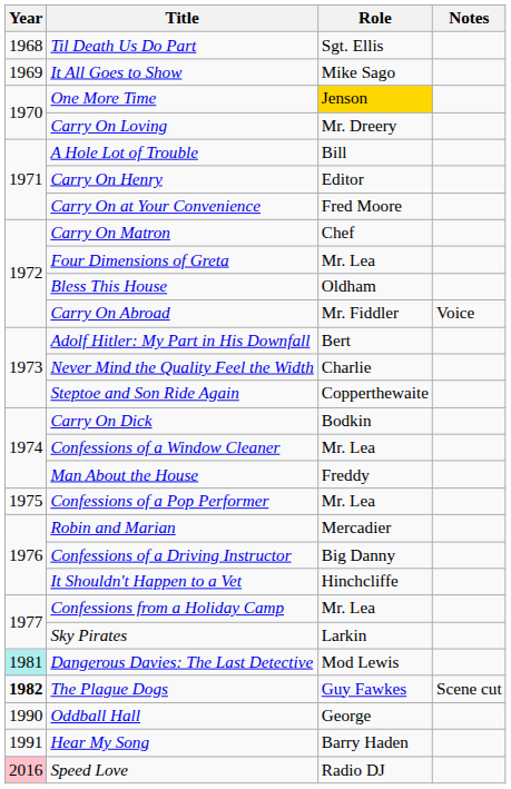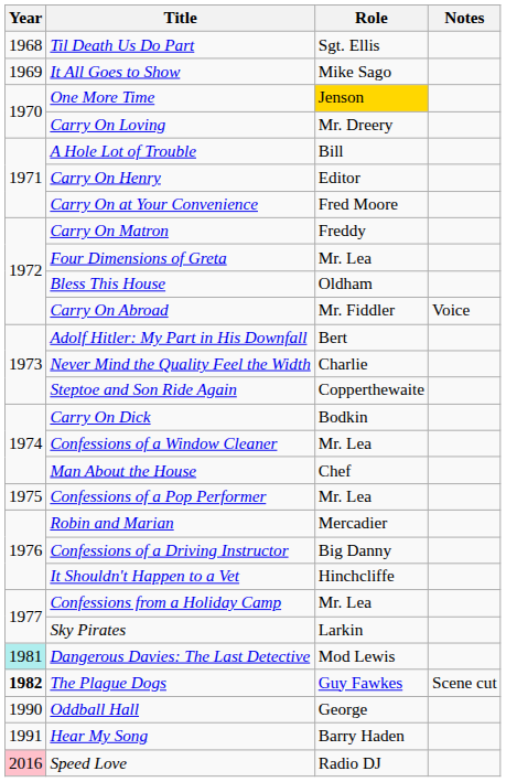 <table class="wikitable plainrwheaders">
 <tr>
 <th>Year</th>
 <th>Title</th>
 <th>Role</th>
 <th>Notes</th>
 </tr>
 <tr>
 <td>1968</td>
 <td><em><a href='#'>Til Death Us Do Part</a></em></td>
 <td>Sgt. Ellis</td>
 <td></td>
 </tr>
 <tr>
 <td>1969</td>
 <td><em><a href='#'>It All Goes to Show</a></em></td>
 <td>Mike Sago</td>
 <td></td>
 </tr>
 <tr>
 <td rowspan=2>1970</td>
 <td><em><a href='#'>One More Time</a></em></td>
 <td style="background: gold;">Jenson</td>
 <td></td>
 </tr>
 <tr>
 <td><em><a href='#'>Carry On Loving</a></em></td>
 <td>Mr. Dreery</td>
 <td></td>
 </tr>
 <tr>
 <td rowspan=3>1971</td>
 <td><em><a href='#'>A Hole Lot of Trouble</a></em></td>
 <td>Bill</td>
 <td></td>
 </tr>
 <tr>
 <td><em><a href='#'>Carry On Henry</a></em></td>
 <td>Editor</td>
 <td></td>
 </tr>
 <tr>
 <td><em><a href='#'>Carry On at Your Convenience</a></em></td>
 <td>Fred Moore</td>
 <td></td>
 </tr>
 <tr>
 <td rowspan=4>1972</td>
 <td><em><a href='#'>Carry On Matron</a></em></td>
-<td>Chef</td>
+<td>Freddy</td>
 <td></td>
 </tr>
 <tr>
 <td><em><a href='#'>Four Dimensions of Greta</a></em></td>
 <td>Mr. Lea</td>
 <td></td>
 </tr>
 <tr>
 <td><em><a href='#'>Bless This House</a></em></td>
 <td>Oldham</td>
 </tr>
 <tr>
 <td><em><a href='#'>Carry On Abroad</a></em></td>
 <td>Mr. Fiddler</td>
 <td>Voice</td>
 </tr>
 <tr>
 <td rowspan=3>1973</td>
 <td><em><a href='#'>Adolf Hitler: My Part in His Downfall</a></em></td>
 <td>Bert</td>
 <td></td>
 </tr>
 <tr>
 <td><em><a href='#'>Never Mind the Quality Feel the Width</a></em></td>
 <td>Charlie</td>
 <td></td>
 </tr>
 <tr>
 <td><em><a href='#'>Steptoe and Son Ride Again</a></em></td>
 <td>Copperthewaite</td>
 <td></td>
 </tr>
 <tr>
 <td rowspan=3>1974</td>
 <td><em><a href='#'>Carry On Dick</a></em></td>
 <td>Bodkin</td>
 <td></td>
 </tr>
 <tr>
 <td><em><a href='#'>Confessions of a Window Cleaner</a></em></td>
 <td>Mr. Lea</td>
 <td></td>
 </tr>
 <tr>
 <td><em><a href='#'>Man About the House</a></em></td>
-<td>Freddy</td>
+<td>Chef</td>
 <td></td>
 </tr>
 <tr>
 <td>1975</td>
 <td><em><a href='#'>Confessions of a Pop Performer</a></em></td>
 <td>Mr. Lea</td>
 <td></td>
 </tr>
 <tr>
 <td rowspan=3>1976</td>
 <td><em><a href='#'>Robin and Marian</a></em></td>
 <td>Mercadier</td>
 <td></td>
 </tr>
 <tr>
 <td><em><a href='#'>Confessions of a Driving Instructor</a></em></td>
 <td>Big Danny</td>
 <td></td>
 </tr>
 <tr>
 <td><em><a href='#'>It Shouldn't Happen to a Vet</a></em></td>
 <td>Hinchcliffe</td>
 <td></td>
 </tr>
 <tr>
 <td rowspan=2>1977</td>
 <td><em><a href='#'>Confessions from a Holiday Camp</a></em></td>
 <td>Mr. Lea</td>
 <td></td>
 </tr>
 <tr>
 <td><em>Sky Pirates</em></td>
 <td>Larkin</td>
 <td></td>
 </tr>
 <tr>
 <td style="background: paleturquoise;">1981</td>
 <td><em><a href='#'>Dangerous Davies: The Last Detective</a></em></td>
 <td>Mod Lewis</td>
 <td></td>
 </tr>
 <tr>
 <td><strong>1982</strong></td>
 <td><em><a href='#'>The Plague Dogs</a></em></td>
 <td><a href='#'>Guy Fawkes</a></td>
 <td>Scene cut</td>
 </tr>
 <tr>
 <td>1990</td>
 <td><em><a href='#'>Oddball Hall</a></em></td>
 <td>George</td>
 <td></td>
 </tr>
 <tr>
 <td>1991</td>
 <td><em><a href='#'>Hear My Song</a></em></td>
 <td>Barry Haden</td>
 <td></td>
 </tr>
 <tr>
 <td style="background: pink;">2016</td>
 <td><em>Speed Love</em></td>
 <td>Radio DJ</td>
 <td></td>
 </tr>
 </table>
